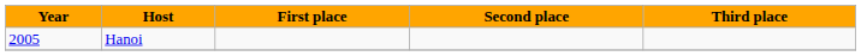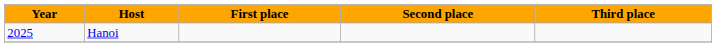 <table class="wikitable" style="text-align:left; line-height:16px; width:70%;">
 <tr>
 <th style="background:#ffa500;">Year</th>
 <th style="background:#ffa500;">Host</th>
 <th style="background:#ffa500;">First place</th>
 <th style="background:#ffa500;">Second place</th>
 <th style="background:#ffa500;">Third place</th>
 </tr>
 <tr>
-<td><a href='#'>2005</a></td>
+<td><a href='#'>2025</a></td>
 <td> <a href='#'>Hanoi</a></td>
 <td></td>
 <td></td>
 <td></td>
 </tr>
 <tr>
 </tr>
 </table>
